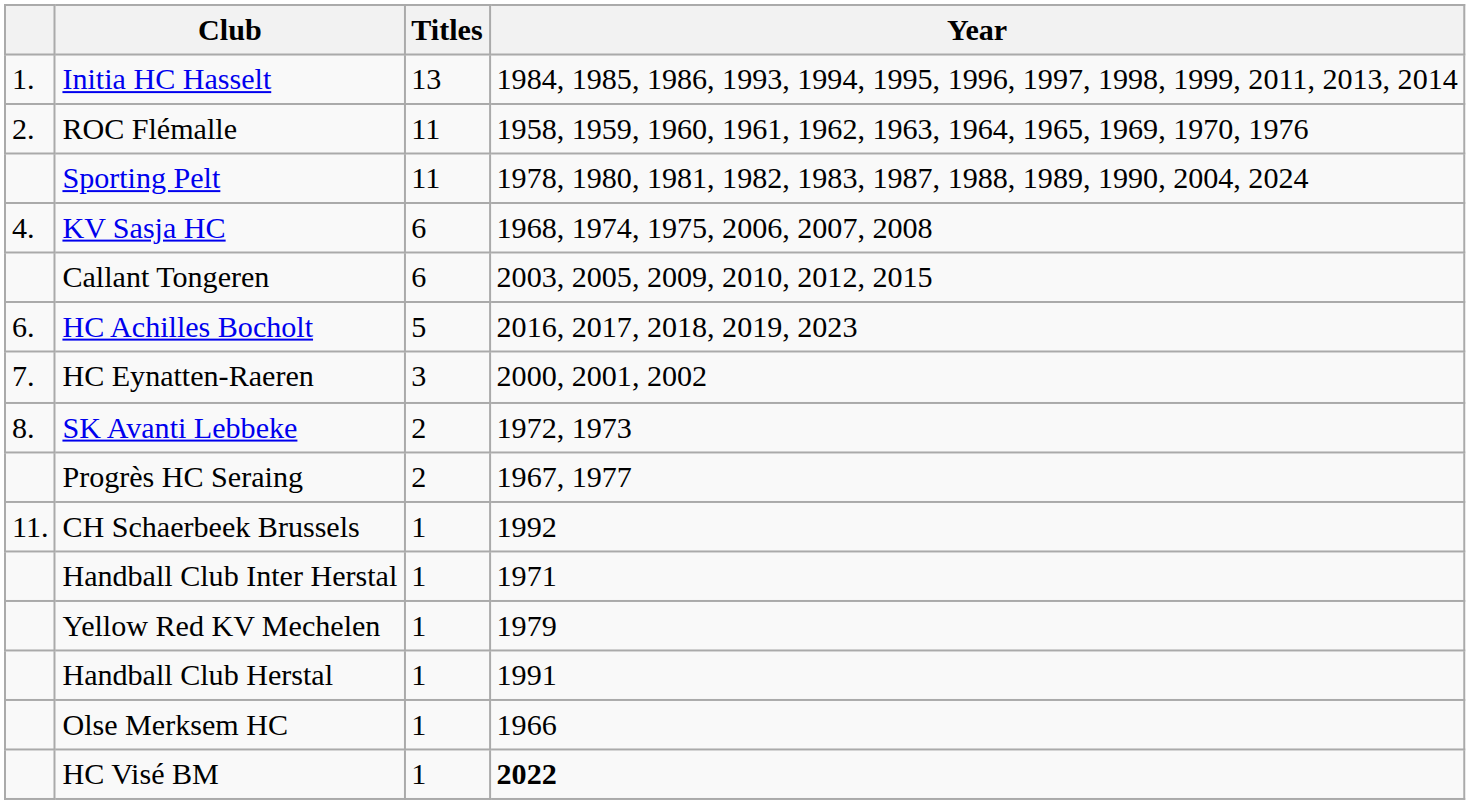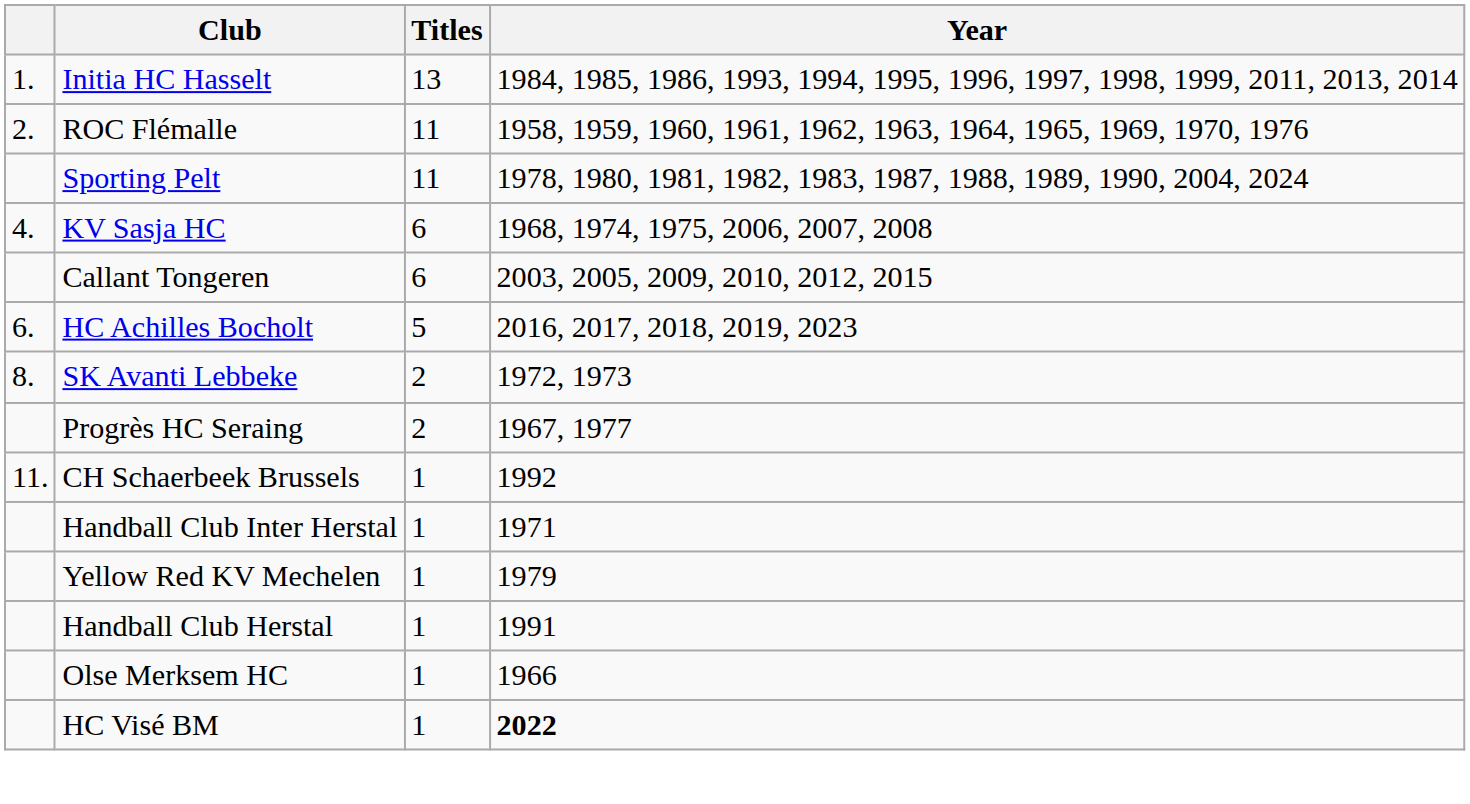 <table class="wikitable sortable" style="font-size:95%;">
 <tr style="background:#e9e9e9">
 <th></th>
 <th>Club</th>
 <th>Titles</th>
 <th>Year</th>
 </tr>
 <tr>
 <td>1.</td>
 <td><a href='#'>Initia HC Hasselt</a></td>
 <td>13</td>
 <td>1984, 1985, 1986, 1993, 1994, 1995, 1996, 1997, 1998, 1999, 2011, 2013, 2014</td>
 </tr>
 <tr>
 <td>2.</td>
 <td>ROC Flémalle</td>
 <td>11</td>
 <td>1958, 1959, 1960, 1961, 1962, 1963, 1964, 1965, 1969, 1970, 1976</td>
 </tr>
 <tr>
 <td></td>
 <td><a href='#'>Sporting Pelt</a></td>
 <td>11</td>
 <td>1978, 1980, 1981, 1982, 1983, 1987, 1988, 1989, 1990, 2004, 2024</td>
 </tr>
 <tr>
 <td>4.</td>
 <td><a href='#'>KV Sasja HC</a></td>
 <td>6</td>
 <td>1968, 1974, 1975, 2006, 2007, 2008</td>
 </tr>
 <tr>
 <td></td>
 <td>Callant Tongeren</td>
 <td>6</td>
 <td>2003, 2005, 2009, 2010, 2012, 2015</td>
 </tr>
 <tr>
 <td>6.</td>
 <td><a href='#'>HC Achilles Bocholt</a></td>
 <td>5</td>
 <td>2016, 2017, 2018, 2019, 2023</td>
-</tr>
-<tr>
-<td>7.</td>
-<td>HC Eynatten-Raeren</td>
-<td>3</td>
-<td>2000, 2001, 2002</td>
 </tr>
 <tr>
 <td>8.</td>
 <td><a href='#'>SK Avanti Lebbeke</a></td>
 <td>2</td>
 <td>1972, 1973</td>
 </tr>
 <tr>
 <td></td>
 <td>Progrès HC Seraing</td>
 <td>2</td>
 <td>1967, 1977</td>
 </tr>
 <tr>
 <td>11.</td>
 <td>CH Schaerbeek Brussels</td>
 <td>1</td>
 <td>1992</td>
 </tr>
 <tr>
 <td></td>
 <td>Handball Club Inter Herstal</td>
 <td>1</td>
 <td>1971</td>
 </tr>
 <tr>
 <td></td>
 <td>Yellow Red KV Mechelen</td>
 <td>1</td>
 <td>1979</td>
 </tr>
 <tr>
 <td></td>
 <td>Handball Club Herstal</td>
 <td>1</td>
 <td>1991</td>
 </tr>
 <tr>
 <td></td>
 <td>Olse Merksem HC</td>
 <td>1</td>
 <td>1966</td>
 </tr>
 <tr>
 <td></td>
 <td>HC Visé BM</td>
 <td>1</td>
 <td><strong>2022</strong></td>
 </tr>
 </table>
